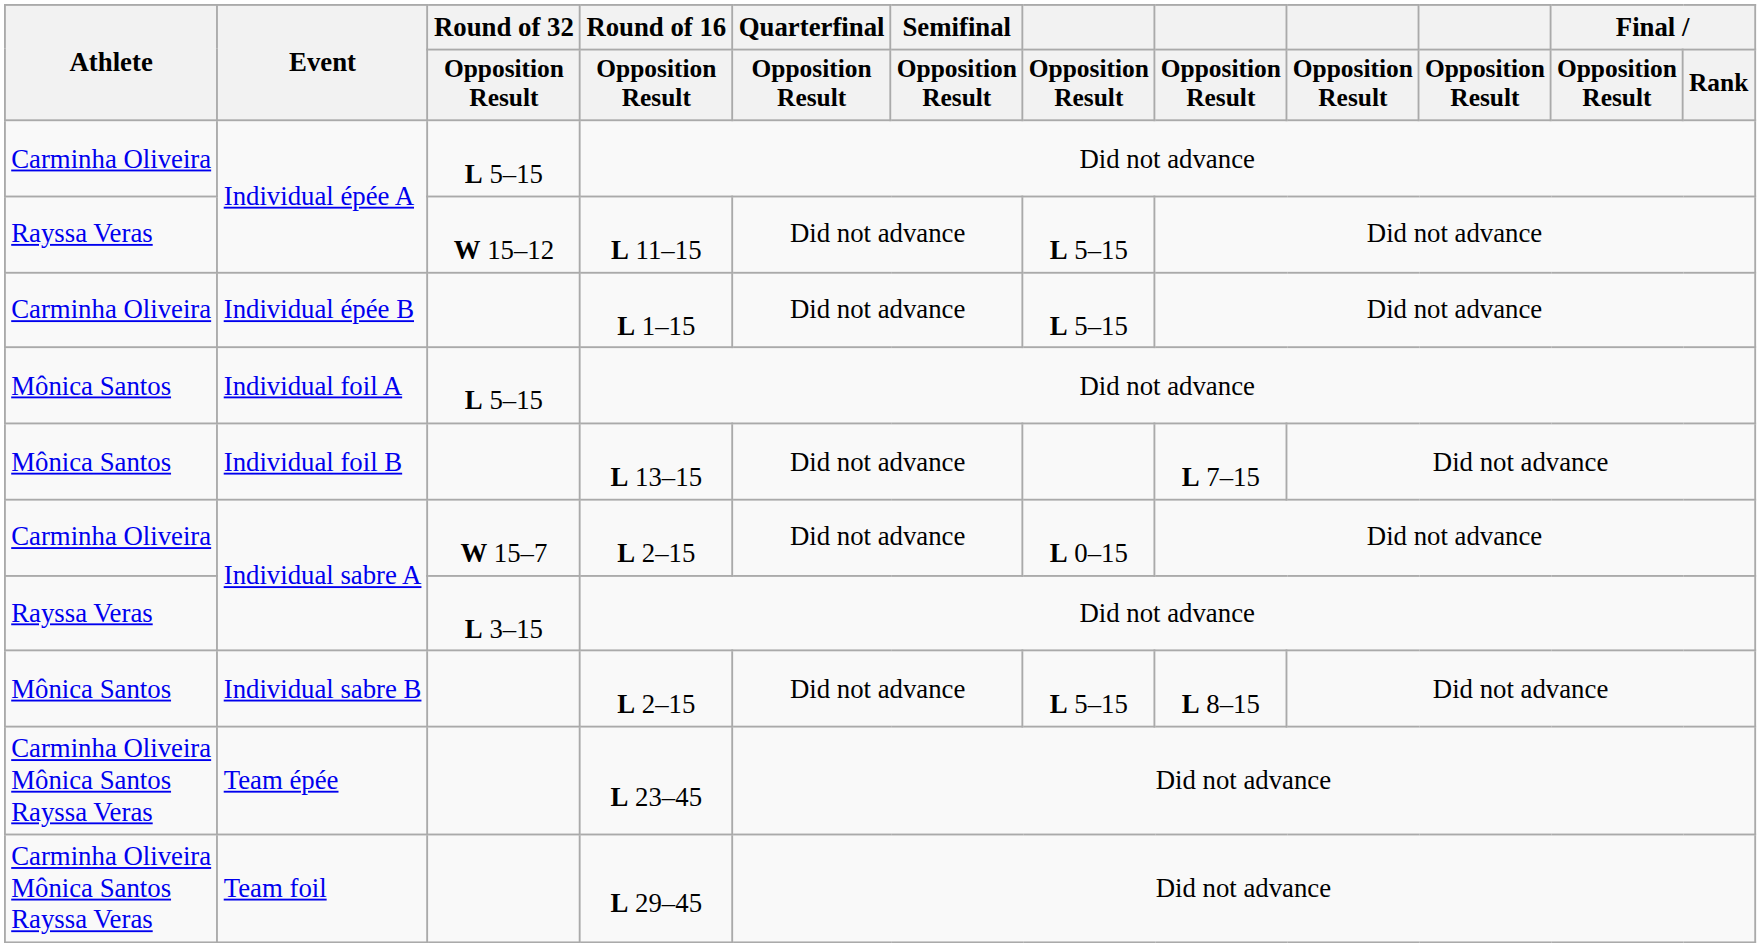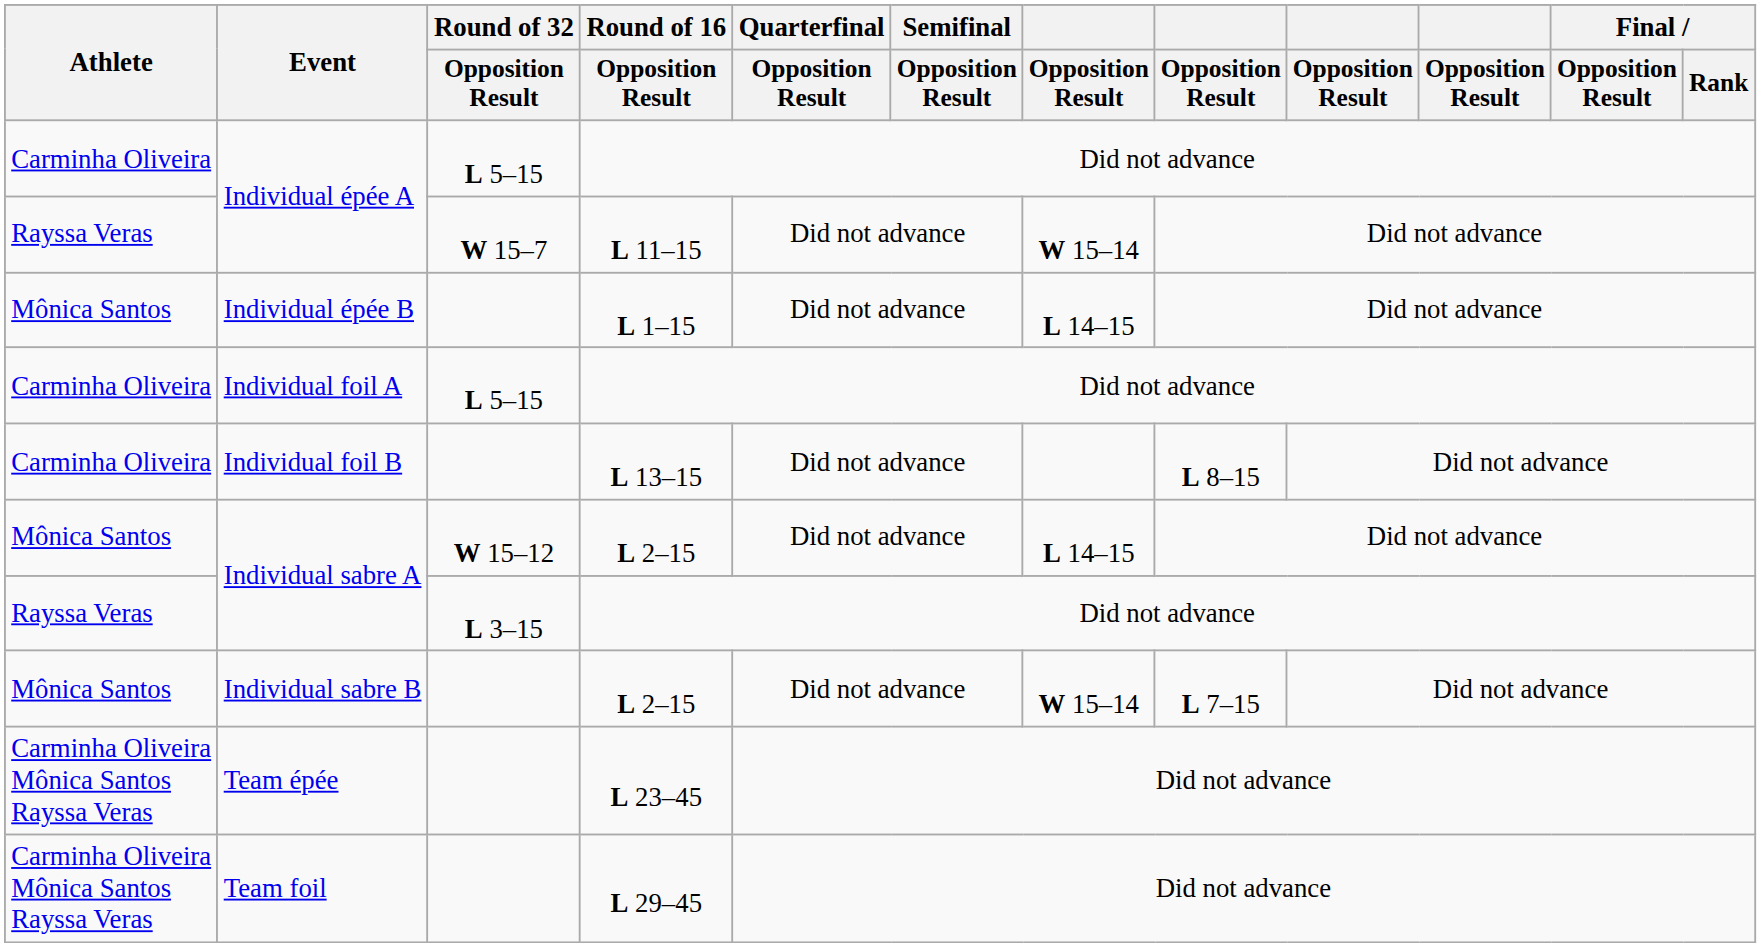 <table class=wikitable style=font-size:90%;text-align:center>
 <tr>
 <th rowspan=2>Athlete</th>
 <th rowspan=2>Event</th>
 <th>Round of 32</th>
 <th>Round of 16</th>
 <th>Quarterfinal</th>
 <th>Semifinal</th>
 <th></th>
 <th></th>
 <th></th>
 <th></th>
 <th colspan=2>Final / </th>
 </tr>
 <tr style=font-size:95%>
 <th>Opposition<br>Result</th>
 <th>Opposition<br>Result</th>
 <th>Opposition<br>Result</th>
 <th>Opposition<br>Result</th>
 <th>Opposition<br>Result</th>
 <th>Opposition<br>Result</th>
 <th>Opposition<br>Result</th>
 <th>Opposition<br>Result</th>
 <th>Opposition<br>Result</th>
 <th>Rank</th>
 </tr>
 <tr align=center>
 <td align=left><a href='#'>Carminha Oliveira</a></td>
 <td align=left rowspan=2><a href='#'>Individual épée A</a></td>
 <td><br><strong>L</strong> 5–15</td>
 <td colspan=9>Did not advance</td>
 </tr>
 <tr align=center>
 <td align=left><a href='#'>Rayssa Veras</a></td>
-<td><br><strong>W</strong> 15–12</td>
+<td><br><strong>W</strong> 15–7</td>
 <td><br><strong>L</strong> 11–15</td>
 <td colspan=2>Did not advance</td>
-<td><br><strong>L</strong> 5–15</td>
+<td><br><strong>W</strong> 15–14</td>
+<td colspan=5>Did not advance</td>
+</tr>
+<tr align=center>
+<td align=left><a href='#'>Mônica Santos</a></td>
+<td align=left><a href='#'>Individual épée B</a></td>
+<td></td>
+<td><br><strong>L</strong> 1–15</td>
+<td colspan=2>Did not advance</td>
+<td><br><strong>L</strong> 14–15</td>
 <td colspan=5>Did not advance</td>
 </tr>
 <tr align=center>
 <td align=left><a href='#'>Carminha Oliveira</a></td>
-<td align=left><a href='#'>Individual épée B</a></td>
-<td></td>
-<td><br><strong>L</strong> 1–15</td>
-<td colspan=2>Did not advance</td>
-<td><br><strong>L</strong> 5–15</td>
-<td colspan=5>Did not advance</td>
-</tr>
-<tr align=center>
-<td align=left><a href='#'>Mônica Santos</a></td>
 <td align=left><a href='#'>Individual foil A</a></td>
 <td><br><strong>L</strong> 5–15</td>
 <td colspan=9>Did not advance</td>
 </tr>
 <tr align=center>
-<td align=left><a href='#'>Mônica Santos</a></td>
+<td align=left><a href='#'>Carminha Oliveira</a></td>
 <td align=left><a href='#'>Individual foil B</a></td>
 <td></td>
 <td><br><strong>L</strong> 13–15</td>
 <td colspan=2>Did not advance</td>
 <td></td>
-<td><br><strong>L</strong> 7–15</td>
+<td><br><strong>L</strong> 8–15</td>
 <td colspan=5>Did not advance</td>
 </tr>
 <tr align=center>
-<td align=left><a href='#'>Carminha Oliveira</a></td>
+<td align=left><a href='#'>Mônica Santos</a></td>
 <td align=left rowspan=2><a href='#'>Individual sabre A</a></td>
-<td><br><strong>W</strong> 15–7</td>
+<td><br><strong>W</strong> 15–12</td>
 <td><br><strong>L</strong> 2–15</td>
 <td colspan=2>Did not advance</td>
-<td><br><strong>L</strong> 0–15</td>
+<td><br><strong>L</strong> 14–15</td>
 <td colspan=5>Did not advance</td>
 </tr>
 <tr align=center>
 <td align=left><a href='#'>Rayssa Veras</a></td>
 <td><br><strong>L</strong> 3–15</td>
 <td colspan=9>Did not advance</td>
 </tr>
 <tr align=center>
 <td align=left><a href='#'>Mônica Santos</a></td>
 <td align=left><a href='#'>Individual sabre B</a></td>
 <td></td>
 <td><br><strong>L</strong> 2–15</td>
 <td colspan=2>Did not advance</td>
-<td><br><strong>L</strong> 5–15</td>
-<td><br><strong>L</strong> 8–15</td>
+<td><br><strong>W</strong> 15–14</td>
+<td><br><strong>L</strong> 7–15</td>
 <td colspan=5>Did not advance</td>
 </tr>
 <tr align=center>
 <td align=left><a href='#'>Carminha Oliveira</a><br><a href='#'>Mônica Santos</a><br><a href='#'>Rayssa Veras</a></td>
 <td align=left><a href='#'>Team épée</a></td>
 <td></td>
 <td><br><strong>L</strong> 23–45</td>
 <td colspan=8>Did not advance</td>
 </tr>
 <tr align=center>
 <td align=left><a href='#'>Carminha Oliveira</a><br><a href='#'>Mônica Santos</a><br><a href='#'>Rayssa Veras</a></td>
 <td align=left><a href='#'>Team foil</a></td>
 <td></td>
 <td><br><strong>L</strong> 29–45</td>
 <td colspan=8>Did not advance</td>
 </tr>
 </table>
